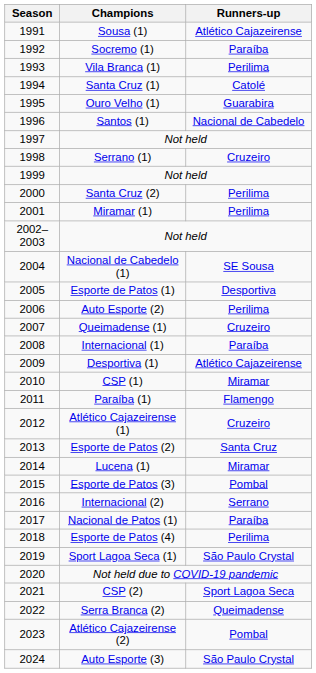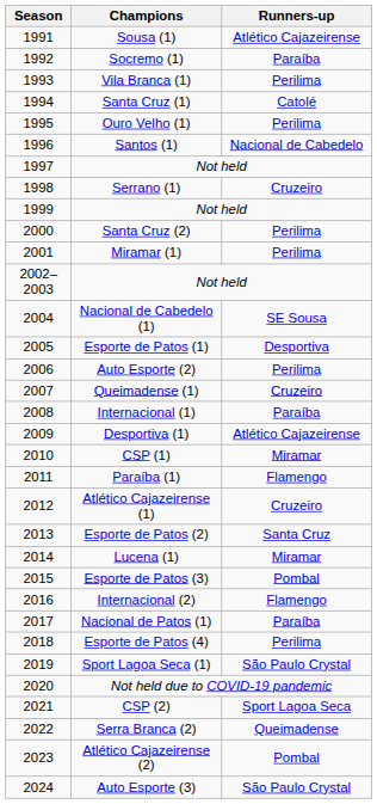 <table class="wikitable" style="text-align:center; margin-left:1em;">
 <tr>
 <th style="width:70px">Season</th>
 <th style="width:170px">Champions</th>
 <th style="width:170px">Runners-up</th>
 </tr>
 <tr>
 <td>1991</td>
 <td><a href='#'>Sousa</a> (1)</td>
 <td><a href='#'>Atlético Cajazeirense</a></td>
 </tr>
 <tr>
 <td>1992</td>
 <td><a href='#'>Socremo</a> (1)</td>
 <td><a href='#'>Paraíba</a></td>
 </tr>
 <tr>
 <td>1993</td>
 <td><a href='#'>Vila Branca</a> (1)</td>
 <td><a href='#'>Perilima</a></td>
 </tr>
 <tr>
 <td>1994</td>
 <td><a href='#'>Santa Cruz</a> (1)</td>
 <td><a href='#'>Catolé</a></td>
 </tr>
 <tr>
 <td>1995</td>
 <td><a href='#'>Ouro Velho</a> (1)</td>
-<td><a href='#'>Guarabira</a></td>
+<td><a href='#'>Perilima</a></td>
 </tr>
 <tr>
 <td>1996</td>
 <td><a href='#'>Santos</a> (1)</td>
 <td><a href='#'>Nacional de Cabedelo</a></td>
 </tr>
 <tr>
 <td>1997</td>
 <td colspan=2><em>Not held</em></td>
 </tr>
 <tr>
 <td>1998</td>
 <td><a href='#'>Serrano</a> (1)</td>
 <td><a href='#'>Cruzeiro</a></td>
 </tr>
 <tr>
 <td>1999</td>
 <td colspan=2><em>Not held</em></td>
 </tr>
 <tr>
 <td>2000</td>
 <td><a href='#'>Santa Cruz</a> (2)</td>
 <td><a href='#'>Perilima</a></td>
 </tr>
 <tr>
 <td>2001</td>
 <td><a href='#'>Miramar</a> (1)</td>
 <td><a href='#'>Perilima</a></td>
 </tr>
 <tr>
 <td>2002–2003</td>
 <td colspan=2><em>Not held</em></td>
 </tr>
 <tr>
 <td>2004</td>
 <td><a href='#'>Nacional de Cabedelo</a> (1)</td>
 <td><a href='#'>SE Sousa</a></td>
 </tr>
 <tr>
 <td>2005</td>
 <td><a href='#'>Esporte de Patos</a> (1)</td>
 <td><a href='#'>Desportiva</a></td>
 </tr>
 <tr>
 <td>2006</td>
 <td><a href='#'>Auto Esporte</a> (2)</td>
 <td><a href='#'>Perilima</a></td>
 </tr>
 <tr>
 <td>2007</td>
 <td><a href='#'>Queimadense</a> (1)</td>
 <td><a href='#'>Cruzeiro</a></td>
 </tr>
 <tr>
 <td>2008</td>
 <td><a href='#'>Internacional</a> (1)</td>
 <td><a href='#'>Paraíba</a></td>
 </tr>
 <tr>
 <td>2009</td>
 <td><a href='#'>Desportiva</a> (1)</td>
 <td><a href='#'>Atlético Cajazeirense</a></td>
 </tr>
 <tr>
 <td>2010</td>
 <td><a href='#'>CSP</a> (1)</td>
 <td><a href='#'>Miramar</a></td>
 </tr>
 <tr>
 <td>2011</td>
 <td><a href='#'>Paraíba</a> (1)</td>
 <td><a href='#'>Flamengo</a></td>
 </tr>
 <tr>
 <td>2012</td>
 <td><a href='#'>Atlético Cajazeirense</a> (1)</td>
 <td><a href='#'>Cruzeiro</a></td>
 </tr>
 <tr>
 <td>2013</td>
 <td><a href='#'>Esporte de Patos</a> (2)</td>
 <td><a href='#'>Santa Cruz</a></td>
 </tr>
 <tr>
 <td>2014</td>
 <td><a href='#'>Lucena</a> (1)</td>
 <td><a href='#'>Miramar</a></td>
 </tr>
 <tr>
 <td>2015</td>
 <td><a href='#'>Esporte de Patos</a> (3)</td>
 <td><a href='#'>Pombal</a></td>
 </tr>
 <tr>
 <td>2016</td>
 <td><a href='#'>Internacional</a> (2)</td>
-<td><a href='#'>Serrano</a></td>
+<td><a href='#'>Flamengo</a></td>
 </tr>
 <tr>
 <td>2017</td>
 <td><a href='#'>Nacional de Patos</a> (1)</td>
 <td><a href='#'>Paraíba</a></td>
 </tr>
 <tr>
 <td>2018</td>
 <td><a href='#'>Esporte de Patos</a> (4)</td>
 <td><a href='#'>Perilima</a></td>
 </tr>
 <tr>
 <td>2019</td>
 <td><a href='#'>Sport Lagoa Seca</a> (1)</td>
 <td><a href='#'>São Paulo Crystal</a></td>
 </tr>
 <tr>
 <td>2020</td>
 <td colspan=2><em>Not held due to <a href='#'>COVID-19 pandemic</a></em></td>
 </tr>
 <tr>
 <td>2021</td>
 <td><a href='#'>CSP</a> (2)</td>
 <td><a href='#'>Sport Lagoa Seca</a></td>
 </tr>
 <tr>
 <td>2022</td>
 <td><a href='#'>Serra Branca</a> (2)</td>
 <td><a href='#'>Queimadense</a></td>
 </tr>
 <tr>
 <td>2023</td>
 <td><a href='#'>Atlético Cajazeirense</a> (2)</td>
 <td><a href='#'>Pombal</a></td>
 </tr>
 <tr>
 <td>2024</td>
 <td><a href='#'>Auto Esporte</a> (3)</td>
 <td><a href='#'>São Paulo Crystal</a></td>
 </tr>
 </table>
